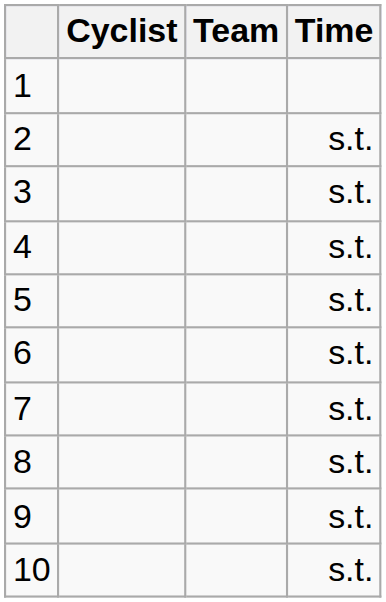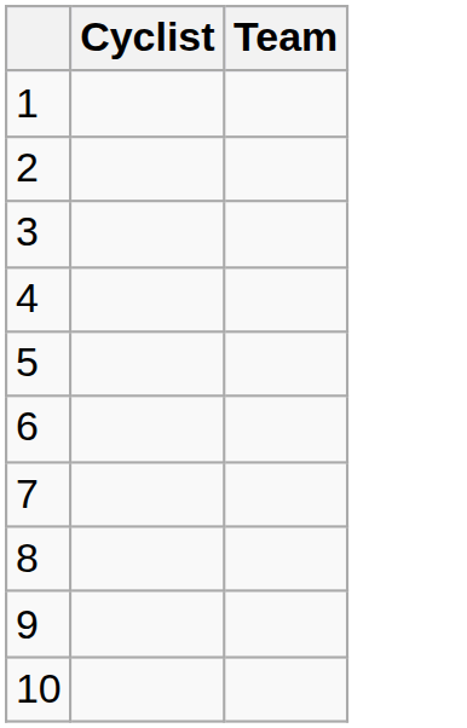 <table class="wikitable">
 <tr style="background:#ccccff;">
 <th></th>
 <th>Cyclist</th>
 <th>Team</th>
-<th>Time</th>
 </tr>
 <tr>
 <td>1</td>
 <td></td>
 <td></td>
-<td align="right"></td>
 </tr>
 <tr>
 <td>2</td>
 <td></td>
 <td></td>
-<td align="right">s.t.</td>
 </tr>
 <tr>
 <td>3</td>
 <td></td>
 <td></td>
-<td align="right">s.t.</td>
 </tr>
 <tr>
 <td>4</td>
 <td></td>
 <td></td>
-<td align="right">s.t.</td>
 </tr>
 <tr>
 <td>5</td>
 <td></td>
 <td></td>
-<td align="right">s.t.</td>
 </tr>
 <tr>
 <td>6</td>
 <td></td>
 <td></td>
-<td align="right">s.t.</td>
 </tr>
 <tr>
 <td>7</td>
 <td></td>
 <td></td>
-<td align="right">s.t.</td>
 </tr>
 <tr>
 <td>8</td>
 <td></td>
 <td></td>
-<td align="right">s.t.</td>
 </tr>
 <tr>
 <td>9</td>
 <td></td>
 <td></td>
-<td align="right">s.t.</td>
 </tr>
 <tr>
 <td>10</td>
 <td></td>
 <td></td>
-<td align="right">s.t.</td>
 </tr>
 </table>
